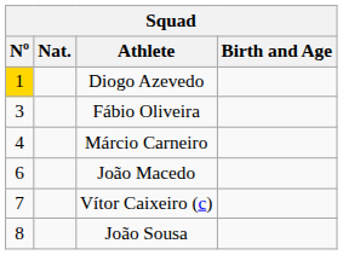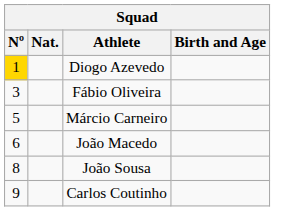 <table class="wikitable" style="text-align: center; font-size:90%">
 <tr>
 <th colspan="4">Squad</th>
 </tr>
 <tr>
 <th>Nº</th>
 <th>Nat.</th>
 <th>Athlete</th>
 <th>Birth and Age</th>
 </tr>
 <tr>
 <td style="background: gold;">1</td>
 <td></td>
 <td>Diogo Azevedo</td>
 <td></td>
 </tr>
 <tr>
 <td>3</td>
 <td></td>
 <td>Fábio Oliveira</td>
 <td></td>
 </tr>
 <tr>
-<td>4</td>
+<td>5</td>
 <td></td>
 <td>Márcio Carneiro</td>
 <td></td>
 </tr>
 <tr>
 <td>6</td>
 <td></td>
 <td>João Macedo</td>
 <td></td>
 </tr>
 <tr>
-<td>7</td>
-<td></td>
-<td>Vítor Caixeiro (<a href='#'>c</a>)</td>
-<td></td>
-</tr>
-<tr>
 <td>8</td>
 <td></td>
 <td>João Sousa</td>
 <td></td>
 </tr>
+<tr>
+<td>9</td>
+<td></td>
+<td>Carlos Coutinho</td>
+<td></td>
+</tr>
 </table>
